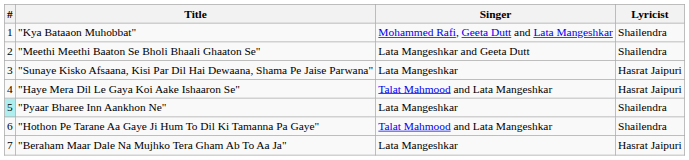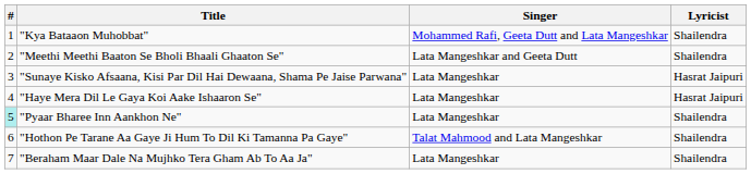 <table class="wikitable" style="font-size:95%;">
 <tr>
 <th>#</th>
 <th>Title</th>
 <th>Singer</th>
 <th>Lyricist</th>
 </tr>
 <tr>
 <td>1</td>
 <td>"Kya Bataaon Muhobbat"</td>
 <td><a href='#'>Mohammed Rafi</a>, <a href='#'>Geeta Dutt</a> and <a href='#'>Lata Mangeshkar</a></td>
 <td>Shailendra</td>
 </tr>
 <tr>
 <td>2</td>
 <td>"Meethi Meethi Baaton Se Bholi Bhaali Ghaaton Se"</td>
 <td>Lata Mangeshkar and Geeta Dutt</td>
 <td>Shailendra</td>
 </tr>
 <tr>
 <td>3</td>
 <td>"Sunaye Kisko Afsaana, Kisi Par Dil Hai Dewaana, Shama Pe Jaise Parwana"</td>
 <td>Lata Mangeshkar</td>
 <td>Hasrat Jaipuri</td>
 </tr>
 <tr>
 <td>4</td>
 <td>"Haye Mera Dil Le Gaya Koi Aake Ishaaron Se"</td>
-<td><a href='#'>Talat Mahmood</a> and Lata Mangeshkar</td>
+<td>Lata Mangeshkar</td>
 <td>Hasrat Jaipuri</td>
 </tr>
 <tr>
 <td style="background: paleturquoise;">5</td>
 <td>"Pyaar Bharee Inn Aankhon Ne"</td>
 <td>Lata Mangeshkar</td>
 <td>Shailendra</td>
 </tr>
 <tr>
 <td>6</td>
 <td>"Hothon Pe Tarane Aa Gaye Ji Hum To Dil Ki Tamanna Pa Gaye"</td>
 <td><a href='#'>Talat Mahmood</a> and Lata Mangeshkar</td>
 <td>Shailendra</td>
 </tr>
 <tr>
 <td>7</td>
 <td>"Beraham Maar Dale Na Mujhko Tera Gham Ab To Aa Ja"</td>
 <td>Lata Mangeshkar</td>
-<td>Hasrat Jaipuri</td>
+<td>Shailendra</td>
 </tr>
 </table>
